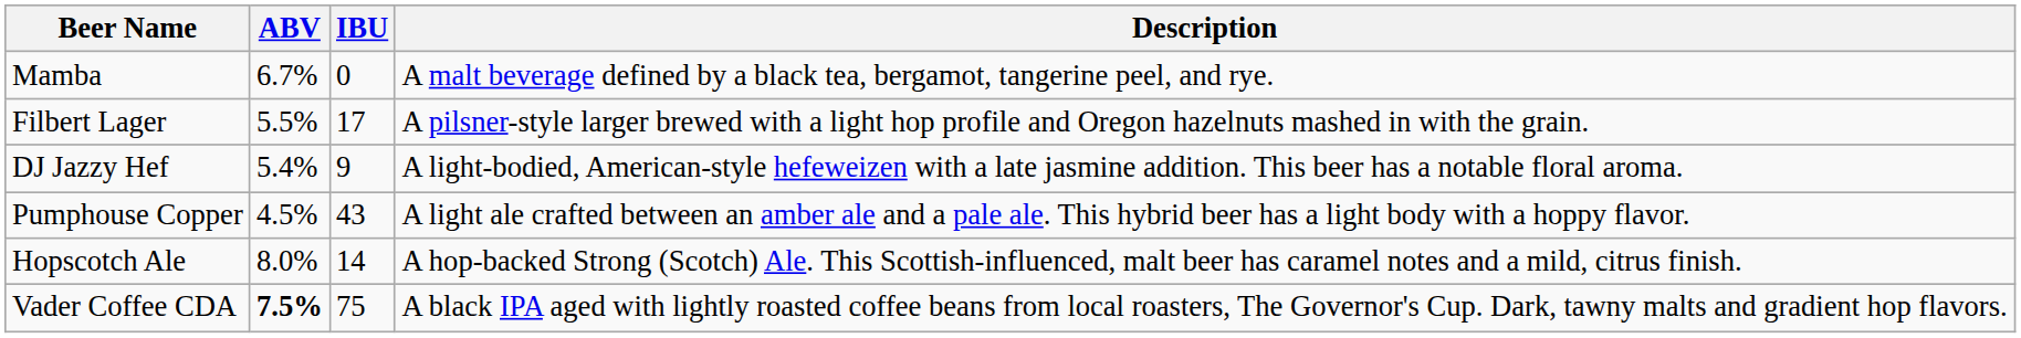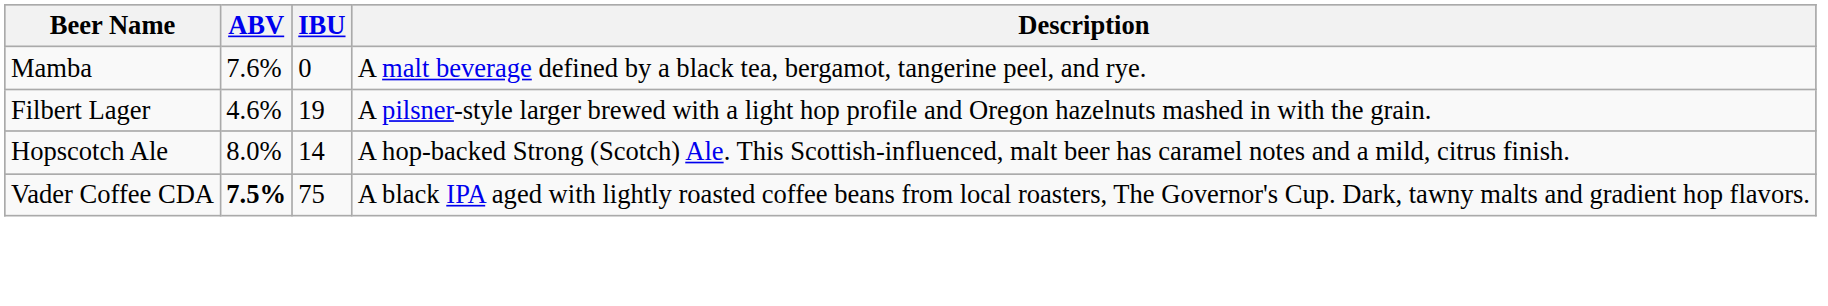 <table class="wikitable">
 <tr>
 <th>Beer Name</th>
 <th><a href='#'>ABV</a></th>
 <th><a href='#'>IBU</a></th>
 <th>Description</th>
 </tr>
 <tr>
 <td>Mamba</td>
-<td>6.7%</td>
+<td>7.6%</td>
 <td>0</td>
 <td>A <a href='#'>malt beverage</a> defined by a black tea, bergamot, tangerine peel, and rye.</td>
 </tr>
 <tr>
 <td>Filbert Lager</td>
-<td>5.5%</td>
-<td>17</td>
+<td>4.6%</td>
+<td>19</td>
 <td>A <a href='#'>pilsner</a>-style larger brewed with a light hop profile and Oregon hazelnuts mashed in with the grain.</td>
-</tr>
-<tr>
-<td>DJ Jazzy Hef</td>
-<td>5.4%</td>
-<td>9</td>
-<td>A light-bodied, American-style <a href='#'>hefeweizen</a> with a late jasmine addition. This beer has a notable floral aroma.</td>
-</tr>
-<tr>
-<td>Pumphouse Copper</td>
-<td>4.5%</td>
-<td>43</td>
-<td>A light ale crafted between an <a href='#'>amber ale</a> and a <a href='#'>pale ale</a>. This hybrid beer has a light body with a hoppy flavor.</td>
 </tr>
 <tr>
 <td>Hopscotch Ale</td>
 <td>8.0%</td>
 <td>14</td>
 <td>A hop-backed Strong (Scotch) <a href='#'>Ale</a>. This Scottish-influenced, malt beer has caramel notes and a mild, citrus finish.</td>
 </tr>
 <tr>
 <td>Vader Coffee CDA</td>
 <td><strong>7.5%</strong></td>
 <td>75</td>
 <td>A black <a href='#'>IPA</a> aged with lightly roasted coffee beans from local roasters, The Governor's Cup. Dark, tawny malts and gradient hop flavors.</td>
 </tr>
 </table>
